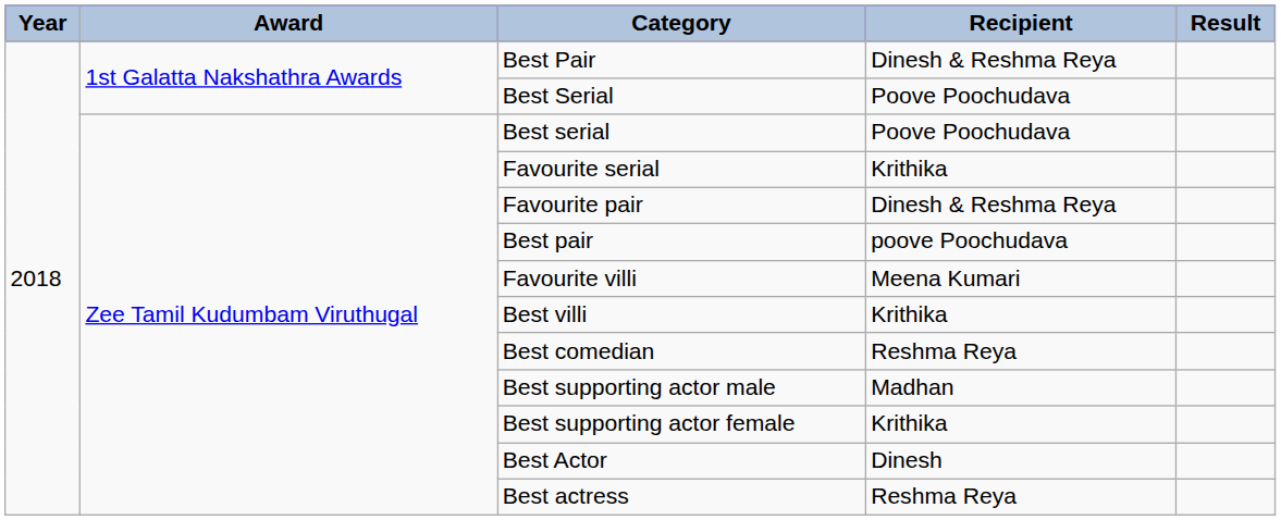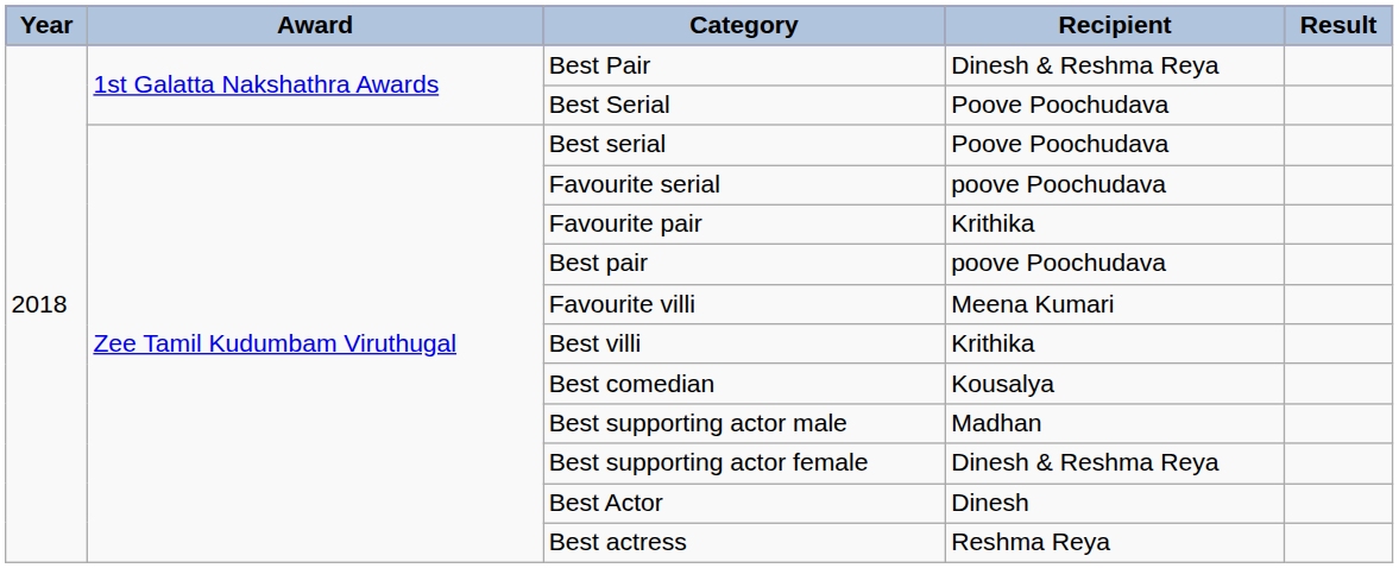 <table class="wikitable" width="70%">
 <tr bgcolor="blue">
 <th style="background:LightSteelBlue;">Year</th>
 <th style="background:LightSteelBlue;">Award</th>
 <th style="background:LightSteelBlue;">Category</th>
 <th style="background:LightSteelBlue;">Recipient</th>
 <th style="background:LightSteelBlue;">Result</th>
 </tr>
 <tr>
 <td rowspan="13">2018</td>
 <td rowspan="2"><a href='#'>1st Galatta Nakshathra Awards</a></td>
 <td>Best Pair</td>
 <td>Dinesh & Reshma Reya</td>
 <td></td>
 </tr>
 <tr>
 <td>Best Serial</td>
 <td>Poove Poochudava</td>
 <td></td>
 </tr>
 <tr>
 <td rowspan="11"><a href='#'>Zee Tamil Kudumbam Viruthugal</a></td>
 <td>Best serial</td>
 <td>Poove Poochudava</td>
 <td></td>
 </tr>
 <tr>
 <td>Favourite serial</td>
-<td>Krithika</td>
+<td>poove Poochudava</td>
 <td></td>
 </tr>
 <tr>
 <td>Favourite pair</td>
-<td>Dinesh & Reshma Reya</td>
+<td>Krithika</td>
 <td></td>
 </tr>
 <tr>
 <td>Best pair</td>
 <td>poove Poochudava</td>
 <td></td>
 </tr>
 <tr>
 <td>Favourite villi</td>
 <td>Meena Kumari</td>
 <td></td>
 </tr>
 <tr>
 <td>Best villi</td>
 <td>Krithika</td>
 <td></td>
 </tr>
 <tr>
 <td>Best comedian</td>
-<td>Reshma Reya</td>
+<td>Kousalya</td>
 <td></td>
 </tr>
 <tr>
 <td>Best supporting actor male</td>
 <td>Madhan</td>
 <td></td>
 </tr>
 <tr>
 <td>Best supporting actor female</td>
-<td>Krithika</td>
+<td>Dinesh & Reshma Reya</td>
 <td></td>
 </tr>
 <tr>
 <td>Best Actor</td>
 <td>Dinesh</td>
 <td></td>
 </tr>
 <tr>
 <td>Best actress</td>
 <td>Reshma Reya</td>
 <td></td>
 </tr>
 </table>
